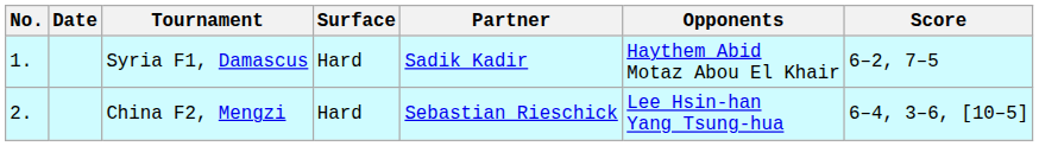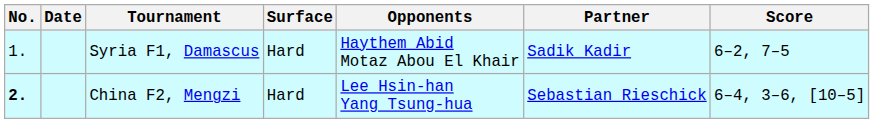 <table class="sortable wikitable">
 <tr>
 <th>No.</th>
 <th>Date</th>
 <th>Tournament</th>
 <th>Surface</th>
+<th>Opponents</th>
 <th>Partner</th>
-<th>Opponents</th>
 <th class="unsortable">Score</th>
 </tr>
 <tr style="background:#cffcff;">
 <td>1.</td>
 <td></td>
 <td>Syria F1, <a href='#'>Damascus</a></td>
 <td>Hard</td>
+<td> <a href='#'>Haythem Abid</a> <br>  Motaz Abou El Khair</td>
 <td> <a href='#'>Sadik Kadir</a></td>
-<td> <a href='#'>Haythem Abid</a> <br>  Motaz Abou El Khair</td>
 <td>6–2, 7–5</td>
 </tr>
 <tr style="background:#cffcff;">
-<td>2.</td>
+<td><strong>2.</strong></td>
 <td></td>
 <td>China F2, <a href='#'>Mengzi</a></td>
 <td>Hard</td>
+<td> <a href='#'>Lee Hsin-han</a> <br>  <a href='#'>Yang Tsung-hua</a></td>
 <td> <a href='#'>Sebastian Rieschick</a></td>
-<td> <a href='#'>Lee Hsin-han</a> <br>  <a href='#'>Yang Tsung-hua</a></td>
 <td>6–4, 3–6, [10–5]</td>
 </tr>
 </table>
